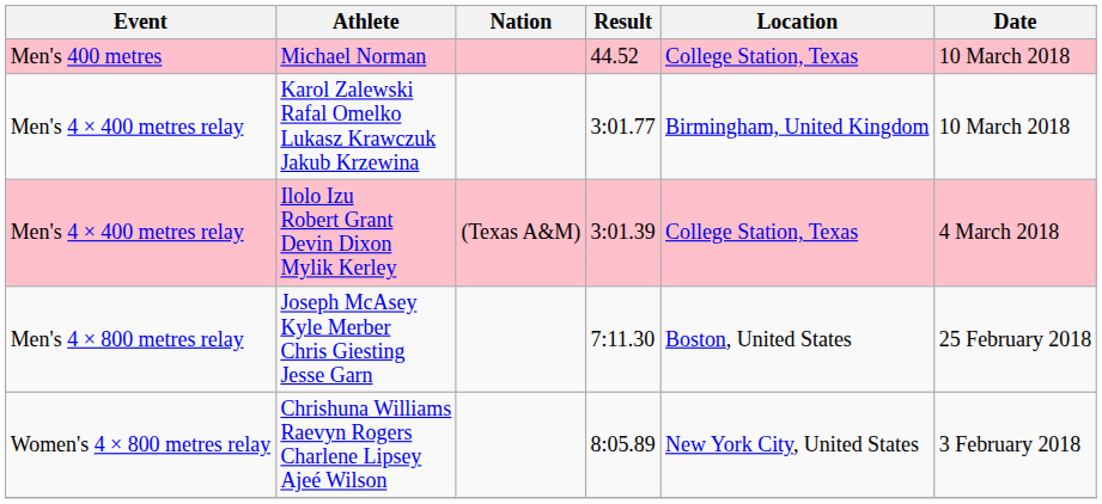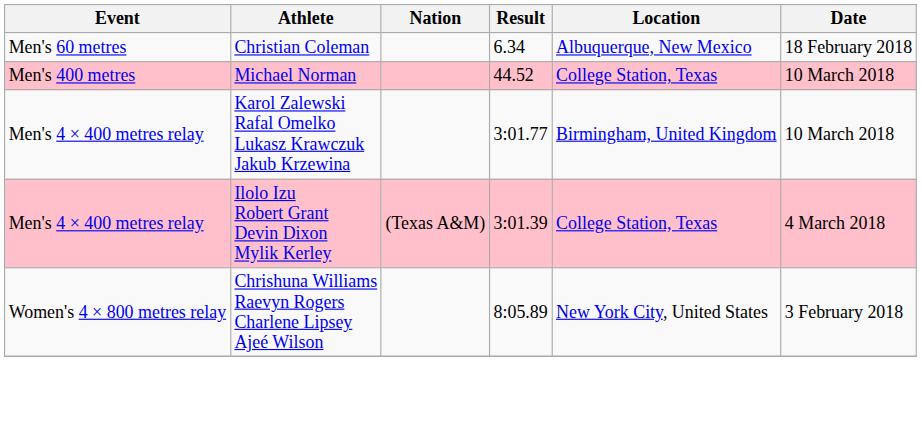 <table class="wikitable sortable" style="text-align: left;">
 <tr>
 <th>Event</th>
 <th>Athlete</th>
 <th>Nation</th>
 <th>Result</th>
 <th>Location</th>
 <th>Date</th>
+</tr>
+<tr>
+<td>Men's <a href='#'>60 metres</a></td>
+<td><a href='#'>Christian Coleman</a></td>
+<td></td>
+<td>6.34</td>
+<td><a href='#'>Albuquerque, New Mexico</a></td>
+<td>18 February 2018</td>
 </tr>
 <tr style="background:pink">
 <td>Men's <a href='#'>400 metres</a></td>
 <td><a href='#'>Michael Norman</a></td>
 <td></td>
 <td>44.52</td>
 <td><a href='#'>College Station, Texas</a></td>
 <td>10 March 2018</td>
 </tr>
 <tr>
 <td>Men's <a href='#'>4 × 400 metres relay</a></td>
 <td><a href='#'>Karol Zalewski</a><br><a href='#'>Rafal Omelko</a><br><a href='#'>Lukasz Krawczuk</a><br><a href='#'>Jakub Krzewina</a></td>
 <td></td>
 <td>3:01.77</td>
 <td><a href='#'>Birmingham, United Kingdom</a></td>
 <td>10 March 2018</td>
 </tr>
 <tr style="background:pink">
 <td>Men's <a href='#'>4 × 400 metres relay</a></td>
 <td><a href='#'>Ilolo Izu</a><br><a href='#'>Robert Grant</a><br><a href='#'>Devin Dixon</a><br><a href='#'>Mylik Kerley</a></td>
 <td> (Texas A&M)</td>
 <td>3:01.39</td>
 <td><a href='#'>College Station, Texas</a></td>
 <td>4 March 2018</td>
 </tr>
 <tr>
-<td>Men's <a href='#'>4 × 800 metres relay</a></td>
-<td><a href='#'>Joseph McAsey</a><br><a href='#'>Kyle Merber</a><br><a href='#'>Chris Giesting</a><br><a href='#'>Jesse Garn</a></td>
-<td></td>
-<td>7:11.30</td>
-<td><a href='#'>Boston</a>, United States</td>
-<td>25 February 2018</td>
-</tr>
-<tr>
 <td>Women's <a href='#'>4 × 800 metres relay</a></td>
 <td><a href='#'>Chrishuna Williams</a><br><a href='#'>Raevyn Rogers</a><br><a href='#'>Charlene Lipsey</a><br><a href='#'>Ajeé Wilson</a></td>
 <td></td>
 <td>8:05.89</td>
 <td><a href='#'>New York City</a>, United States</td>
 <td>3 February 2018</td>
 </tr>
 <tr>
 </tr>
 </table>
